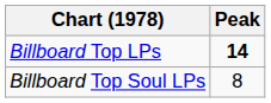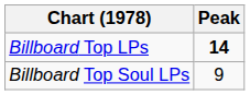 <table class="wikitable">
 <tr>
 <th>Chart (1978)</th>
 <th>Peak<br></th>
 </tr>
 <tr>
 <td><a href='#'><em>Billboard</em> Top LPs</a></td>
 <td align="center"><strong>14</strong></td>
 </tr>
 <tr>
 <td><em>Billboard</em> <a href='#'>Top Soul LPs</a></td>
-<td align="center">8</td>
+<td align="center">9</td>
 </tr>
 </table>
